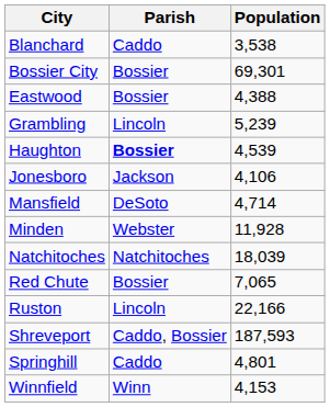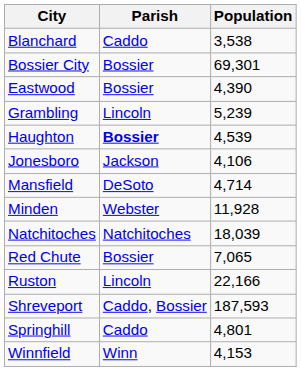 <table class="wikitable sortable">
 <tr>
 <th>City</th>
 <th>Parish</th>
 <th>Population</th>
 </tr>
 <tr>
 <td><a href='#'>Blanchard</a></td>
 <td><a href='#'>Caddo</a></td>
 <td>3,538</td>
 </tr>
 <tr>
 <td><a href='#'>Bossier City</a></td>
 <td><a href='#'>Bossier</a></td>
 <td>69,301</td>
 </tr>
 <tr>
 <td><a href='#'>Eastwood</a></td>
 <td><a href='#'>Bossier</a></td>
-<td>4,388</td>
+<td>4,390</td>
 </tr>
 <tr>
 <td><a href='#'>Grambling</a></td>
 <td><a href='#'>Lincoln</a></td>
 <td>5,239</td>
 </tr>
 <tr>
 <td><a href='#'>Haughton</a></td>
 <td><strong><a href='#'>Bossier</a></strong></td>
 <td>4,539</td>
 </tr>
 <tr>
 <td><a href='#'>Jonesboro</a></td>
 <td><a href='#'>Jackson</a></td>
 <td>4,106</td>
 </tr>
 <tr>
 <td><a href='#'>Mansfield</a></td>
 <td><a href='#'>DeSoto</a></td>
 <td>4,714</td>
 </tr>
 <tr>
 <td><a href='#'>Minden</a></td>
 <td><a href='#'>Webster</a></td>
 <td>11,928</td>
 </tr>
 <tr>
 <td><a href='#'>Natchitoches</a></td>
 <td><a href='#'>Natchitoches</a></td>
 <td>18,039</td>
 </tr>
 <tr>
 <td><a href='#'>Red Chute</a></td>
 <td><a href='#'>Bossier</a></td>
 <td>7,065</td>
 </tr>
 <tr>
 <td><a href='#'>Ruston</a></td>
 <td><a href='#'>Lincoln</a></td>
 <td>22,166</td>
 </tr>
 <tr>
 <td><a href='#'>Shreveport</a></td>
 <td><a href='#'>Caddo</a>, <a href='#'>Bossier</a></td>
 <td>187,593</td>
 </tr>
 <tr>
 <td><a href='#'>Springhill</a></td>
 <td><a href='#'>Caddo</a></td>
 <td>4,801</td>
 </tr>
 <tr>
 <td><a href='#'>Winnfield</a></td>
 <td><a href='#'>Winn</a></td>
 <td>4,153</td>
 </tr>
 </table>
